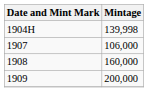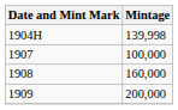 <table class="wikitable">
 <tr>
 <th>Date and Mint Mark</th>
 <th>Mintage</th>
 </tr>
 <tr>
 <td>1904H</td>
 <td>139,998</td>
 </tr>
 <tr>
 <td>1907</td>
-<td>106,000</td>
+<td>100,000</td>
 </tr>
 <tr>
 <td>1908</td>
 <td>160,000</td>
 </tr>
 <tr>
 <td>1909</td>
 <td>200,000</td>
 </tr>
 <tr>
 </tr>
 </table>
